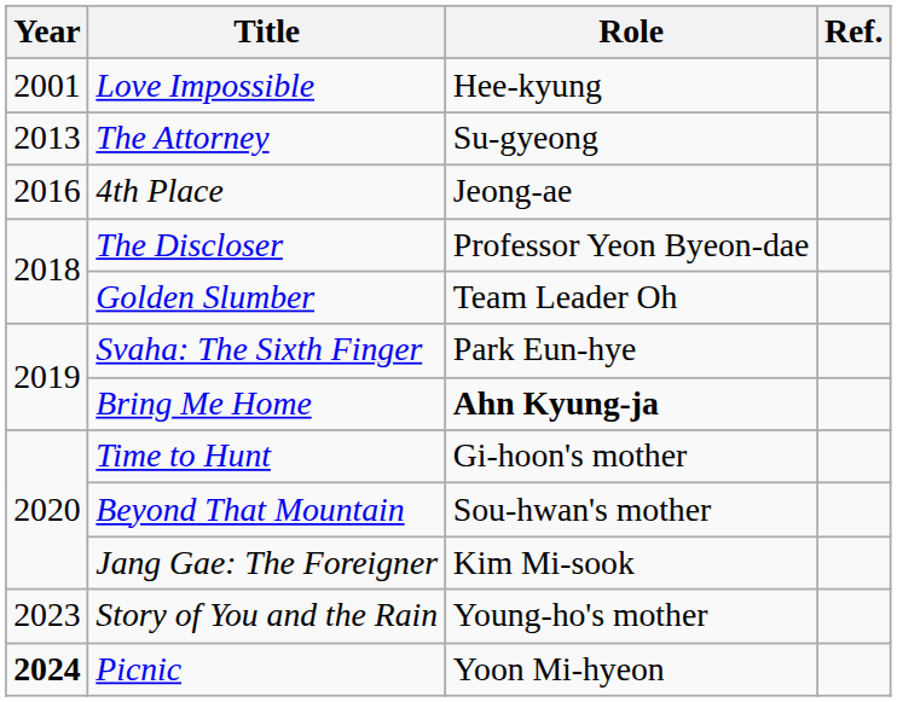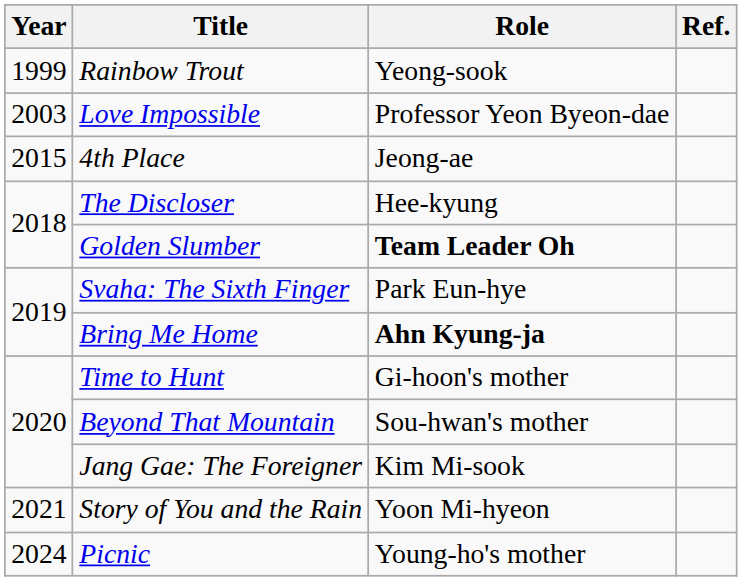 <table class="wikitable">
 <tr>
 <th>Year</th>
 <th>Title</th>
 <th>Role</th>
 <th>Ref.</th>
 </tr>
 <tr>
-<td>2001</td>
-<td><em><a href='#'>Love Impossible</a></em></td>
-<td>Hee-kyung</td>
+<td>1999</td>
+<td><em>Rainbow Trout</em></td>
+<td>Yeong-sook</td>
 <td></td>
 </tr>
 <tr>
-<td>2013</td>
-<td><em><a href='#'>The Attorney</a></em></td>
-<td>Su-gyeong</td>
+<td>2003</td>
+<td><em><a href='#'>Love Impossible</a></em></td>
+<td>Professor Yeon Byeon-dae</td>
 <td></td>
 </tr>
 <tr>
-<td>2016</td>
+<td>2015</td>
 <td><em>4th Place</em></td>
 <td>Jeong-ae</td>
 <td></td>
 </tr>
 <tr>
 <td rowspan="2">2018</td>
 <td><em><a href='#'>The Discloser</a></em></td>
-<td>Professor Yeon Byeon-dae</td>
+<td>Hee-kyung</td>
 <td></td>
 </tr>
 <tr>
 <td><em><a href='#'>Golden Slumber</a></em></td>
-<td>Team Leader Oh</td>
+<td><strong>Team Leader Oh</strong></td>
 <td></td>
 </tr>
 <tr>
 <td rowspan="2">2019</td>
 <td><em><a href='#'>Svaha: The Sixth Finger</a></em></td>
 <td>Park Eun-hye</td>
 <td></td>
 </tr>
 <tr>
 <td><em><a href='#'>Bring Me Home</a></em></td>
 <td><strong>Ahn Kyung-ja</strong></td>
 <td></td>
 </tr>
 <tr>
 <td rowspan="3">2020</td>
 <td><em><a href='#'>Time to Hunt</a></em></td>
 <td>Gi-hoon's mother</td>
 <td></td>
 </tr>
 <tr>
 <td><em><a href='#'>Beyond That Mountain</a></em></td>
 <td>Sou-hwan's mother</td>
 <td></td>
 </tr>
 <tr>
 <td><em>Jang Gae: The Foreigner</em></td>
 <td>Kim Mi-sook</td>
 <td></td>
 </tr>
 <tr>
-<td>2023</td>
+<td>2021</td>
 <td><em>Story of You and the Rain</em></td>
+<td>Yoon Mi-hyeon</td>
+<td></td>
+</tr>
+<tr>
+<td>2024</td>
+<td><em><a href='#'>Picnic</a></em></td>
 <td>Young-ho's mother</td>
 <td></td>
 </tr>
-<tr>
-<td><strong>2024</strong></td>
-<td><em><a href='#'>Picnic</a></em></td>
-<td>Yoon Mi-hyeon</td>
-<td></td>
-</tr>
 </table>
